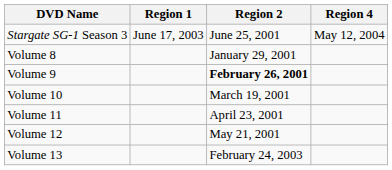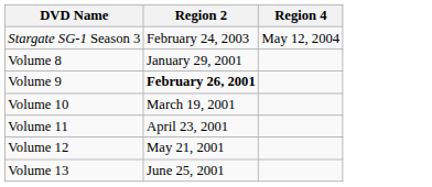 <table class="wikitable">
 <tr>
 <th>DVD Name</th>
-<th>Region 1</th>
 <th>Region 2</th>
 <th>Region 4</th>
 </tr>
 <tr>
 <td><em>Stargate SG-1</em> Season 3</td>
-<td>June 17, 2003</td>
-<td>June 25, 2001</td>
+<td>February 24, 2003</td>
 <td>May 12, 2004</td>
 </tr>
 <tr>
 <td>Volume 8</td>
-<td></td>
 <td>January 29, 2001</td>
 <td></td>
 </tr>
 <tr>
 <td>Volume 9</td>
-<td></td>
 <td><strong>February 26, 2001</strong></td>
 <td></td>
 </tr>
 <tr>
 <td>Volume 10</td>
-<td></td>
 <td>March 19, 2001</td>
 <td></td>
 </tr>
 <tr>
 <td>Volume 11</td>
-<td></td>
 <td>April 23, 2001</td>
 <td></td>
 </tr>
 <tr>
 <td>Volume 12</td>
-<td></td>
 <td>May 21, 2001</td>
 <td></td>
 </tr>
 <tr>
 <td>Volume 13</td>
-<td></td>
-<td>February 24, 2003</td>
+<td>June 25, 2001</td>
 <td></td>
 </tr>
 </table>
